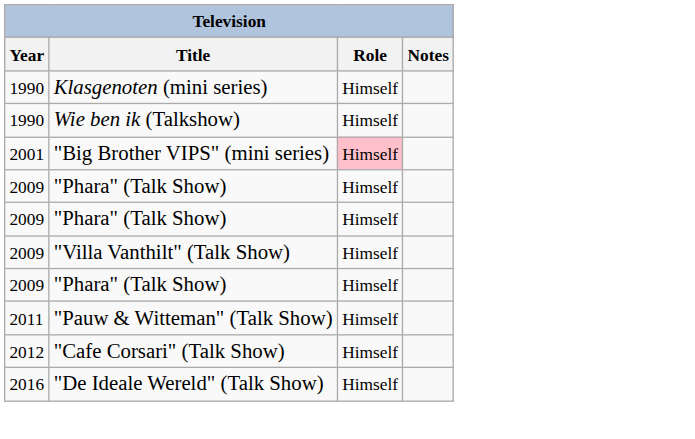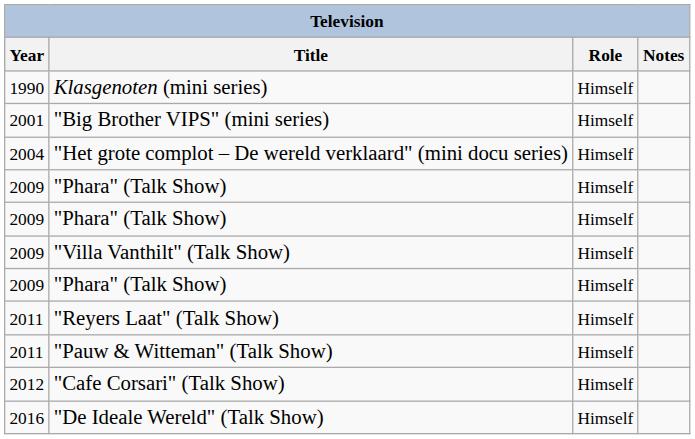 <table class="wikitable">
 <tr style="background:#ccc; text-align:center;">
 <th colspan="4" style="background: LightSteelBlue;"><small>Television</small></th>
 </tr>
 <tr style="background:#ccc; text-align:center;">
 <th><small>Year</small></th>
 <th><small>Title</small></th>
 <th><small>Role</small></th>
 <th><small>Notes</small></th>
 </tr>
 <tr>
 <td><small>1990</small></td>
 <td><em>Klasgenoten</em> (mini series)</td>
 <td><small>Himself</small></td>
 <td></td>
 </tr>
 <tr>
-<td><small>1990</small></td>
-<td><em>Wie ben ik</em> (Talkshow)</td>
+<td><small>2001</small></td>
+<td>"Big Brother VIPS" (mini series)</td>
 <td><small>Himself</small></td>
 <td></td>
 </tr>
 <tr>
-<td><small>2001</small></td>
-<td>"Big Brother VIPS" (mini series)</td>
-<td style="background: pink;"><small>Himself</small></td>
+<td><small>2004</small></td>
+<td>"Het grote complot – De wereld verklaard" (mini docu series)</td>
+<td><small>Himself</small></td>
 <td></td>
 </tr>
 <tr>
 <td><small>2009</small></td>
 <td>"Phara" (Talk Show)</td>
 <td><small>Himself</small></td>
 <td></td>
 </tr>
 <tr>
 <td><small>2009</small></td>
 <td>"Phara" (Talk Show)</td>
 <td><small>Himself</small></td>
 <td></td>
 </tr>
 <tr>
 <td><small>2009</small></td>
 <td>"Villa Vanthilt" (Talk Show)</td>
 <td><small>Himself</small></td>
 <td></td>
 </tr>
 <tr>
 <td><small>2009</small></td>
 <td>"Phara" (Talk Show)</td>
 <td><small>Himself</small></td>
 <td></td>
 </tr>
 <tr>
 <td><small>2011</small></td>
+<td>"Reyers Laat" (Talk Show)</td>
+<td><small>Himself</small></td>
+<td></td>
+</tr>
+<tr>
+<td><small>2011</small></td>
 <td>"Pauw & Witteman" (Talk Show)</td>
 <td><small>Himself</small></td>
 <td></td>
 </tr>
 <tr>
 <td><small>2012</small></td>
 <td>"Cafe Corsari" (Talk Show)</td>
 <td><small>Himself</small></td>
 <td></td>
 </tr>
 <tr>
 <td><small>2016</small></td>
 <td>"De Ideale Wereld" (Talk Show)</td>
 <td><small>Himself</small></td>
 <td></td>
 </tr>
 </table>
